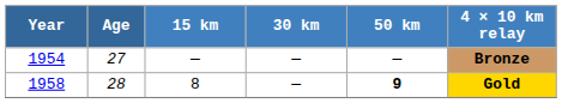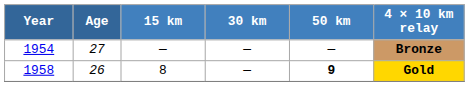 <table class="wikitable" style="font-size:95%; text-align:center; border:grey solid 1px; border-collapse:collapse; background:#ffffff;">
 <tr>
 <th style="background-color:#369; color:white; width:60px;"> Year </th>
 <th style="background-color:#369; color:white; width:40px;"> Age </th>
 <th style="background-color:#4180be; color:white; width:75px;"> 15 km </th>
 <th style="background-color:#4180be; color:white; width:75px;"> 30 km </th>
 <th style="background-color:#4180be; color:white; width:75px;"> 50 km </th>
 <th style="background-color:#4180be; color:white; width:75px;"> 4 × 10 km <br> relay </th>
 </tr>
 <tr>
 <td><a href='#'>1954</a></td>
 <td><em>27</em></td>
 <td>—</td>
 <td>—</td>
 <td>—</td>
 <td bgcolor="cc9966"><strong>Bronze</strong></td>
 </tr>
 <tr>
 <td><a href='#'>1958</a></td>
-<td><em>28</em></td>
+<td><em>26</em></td>
 <td>8</td>
 <td>—</td>
 <td><strong>9</strong></td>
 <td style="background:gold;"><strong>Gold</strong></td>
 </tr>
 <tr>
 </tr>
 </table>
